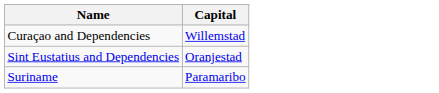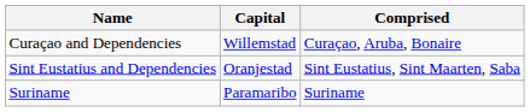 <table class="wikitable">
 <tr style="background: #dddddd;">
 <th>Name</th>
 <th>Capital</th>
+<th>Comprised</th>
 </tr>
 <tr>
 <td>Curaçao and Dependencies</td>
 <td><a href='#'>Willemstad</a></td>
+<td><a href='#'>Curaçao</a>, <a href='#'>Aruba</a>, <a href='#'>Bonaire</a></td>
 </tr>
 <tr>
 <td><a href='#'>Sint Eustatius and Dependencies</a></td>
 <td><a href='#'>Oranjestad</a></td>
+<td><a href='#'>Sint Eustatius</a>, <a href='#'>Sint Maarten</a>, <a href='#'>Saba</a></td>
 </tr>
 <tr>
 <td><a href='#'>Suriname</a></td>
 <td><a href='#'>Paramaribo</a></td>
+<td><a href='#'>Suriname</a></td>
 </tr>
 </table>
